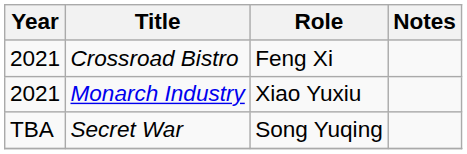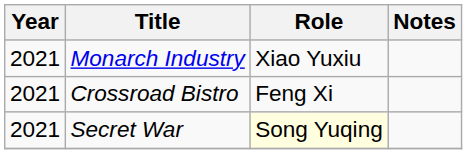 <table class="wikitable">
 <tr>
 <th>Year</th>
 <th>Title</th>
 <th>Role</th>
 <th>Notes</th>
 </tr>
 <tr>
 <td>2021</td>
+<td><em><a href='#'>Monarch Industry</a></em></td>
+<td>Xiao Yuxiu</td>
+<td></td>
+</tr>
+<tr>
+<td>2021</td>
 <td><em>Crossroad Bistro</em></td>
 <td>Feng Xi</td>
 <td></td>
 </tr>
 <tr>
 <td>2021</td>
-<td><em><a href='#'>Monarch Industry</a></em></td>
-<td>Xiao Yuxiu</td>
-<td></td>
-</tr>
-<tr>
-<td>TBA</td>
 <td><em>Secret War</em></td>
-<td>Song Yuqing</td>
+<td style="background: lightyellow;">Song Yuqing</td>
 <td></td>
 </tr>
 <tr>
 </tr>
 </table>
